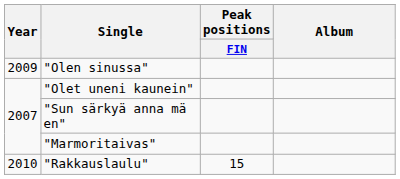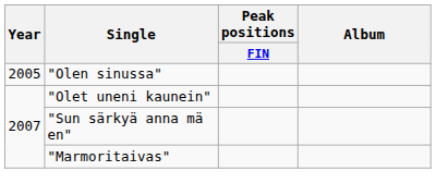 <table class="wikitable">
 <tr>
 <th rowspan="2" style="text-align:center; width:10px;">Year</th>
 <th rowspan="2" style="text-align:center; width:160px;">Single</th>
 <th style="text-align:center; width:20px;">Peak positions</th>
 <th rowspan="2" style="text-align:center; width:120px;">Album</th>
 </tr>
 <tr>
 <th scope="col" style="width:3em;font-size:90%;"><a href='#'>FIN</a><br></th>
 </tr>
 <tr>
-<td style="text-align:center;">2009</td>
+<td style="text-align:center;">2005</td>
 <td>"Olen sinussa"</td>
 <td style="text-align:center;"></td>
 <td style="text-align:center;"></td>
 </tr>
 <tr>
 <td style="text-align:center;" rowspan=3>2007</td>
 <td>"Olet uneni kaunein"</td>
 <td style="text-align:center;"></td>
 <td style="text-align:center;"></td>
 </tr>
 <tr>
 <td>"Sun särkyä anna mä en"</td>
 <td style="text-align:center;"></td>
 <td style="text-align:center;"></td>
 </tr>
 <tr>
 <td>"Marmoritaivas"</td>
 <td style="text-align:center;"></td>
 <td style="text-align:center;"></td>
 </tr>
-<tr>
-<td style="text-align:center;">2010</td>
-<td>"Rakkauslaulu"</td>
-<td style="text-align:center;">15</td>
-<td style="text-align:center;"></td>
-</tr>
 </table>
